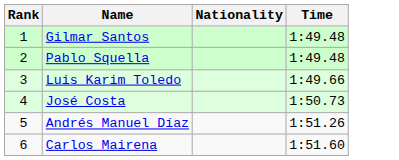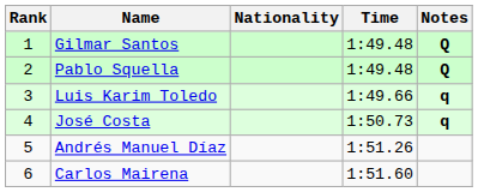 <table class="wikitable sortable" style="text-align:center">
 <tr>
 <th>Rank</th>
 <th>Name</th>
 <th>Nationality</th>
 <th>Time</th>
+<th>Notes</th>
 </tr>
 <tr bgcolor=ccffcc>
 <td align=center>1</td>
 <td align=left><a href='#'>Gilmar Santos</a></td>
 <td align=left></td>
 <td>1:49.48</td>
+<td><strong>Q</strong></td>
 </tr>
 <tr bgcolor=ccffcc>
 <td align=center>2</td>
 <td align=left><a href='#'>Pablo Squella</a></td>
 <td align=left></td>
 <td>1:49.48</td>
+<td><strong>Q</strong></td>
 </tr>
 <tr bgcolor=ddffdd>
 <td align=center>3</td>
 <td align=left><a href='#'>Luis Karim Toledo</a></td>
 <td align=left></td>
 <td>1:49.66</td>
+<td><strong>q</strong></td>
 </tr>
 <tr bgcolor=ddffdd>
 <td align=center>4</td>
 <td align=left><a href='#'>José Costa</a></td>
 <td align=left></td>
 <td>1:50.73</td>
+<td><strong>q</strong></td>
 </tr>
 <tr>
 <td align=center>5</td>
 <td align=left><a href='#'>Andrés Manuel Díaz</a></td>
 <td align=left></td>
 <td>1:51.26</td>
+<td></td>
 </tr>
 <tr>
 <td align=center>6</td>
 <td align=left><a href='#'>Carlos Mairena</a></td>
 <td align=left></td>
 <td>1:51.60</td>
+<td></td>
 </tr>
 </table>
